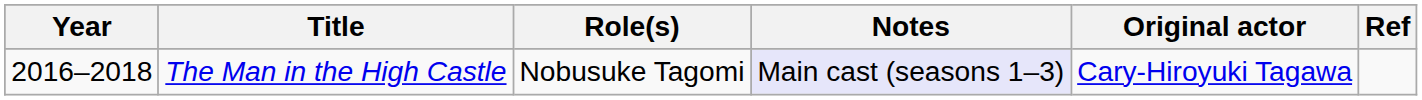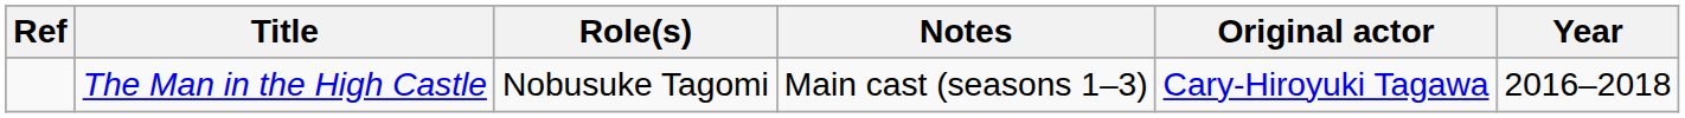 <table class="wikitable plainrowheaders sortable">
 <tr>
-<th scope="col">Year</th>
+<th scope="col" class="unsortable">Ref</th>
 <th scope="col">Title</th>
 <th scope="col">Role(s)</th>
 <th scope="col">Notes</th>
 <th scope="col">Original actor</th>
-<th scope="col" class="unsortable">Ref</th>
+<th scope="col">Year</th>
 </tr>
 <tr>
-<td>2016–2018</td>
+<td></td>
 <td><em><a href='#'>The Man in the High Castle</a></em></td>
 <td>Nobusuke Tagomi</td>
-<td style="background: lavender;">Main cast (seasons 1–3)</td>
+<td>Main cast (seasons 1–3)</td>
 <td><a href='#'>Cary-Hiroyuki Tagawa</a></td>
-<td></td>
+<td>2016–2018</td>
 </tr>
 </table>
